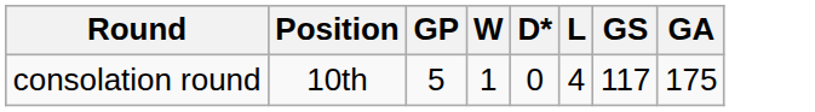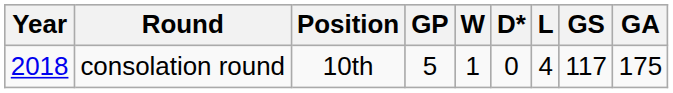 <table class="wikitable" style="text-align: center;">
 <tr>
+<th>Year</th>
 <th>Round</th>
 <th>Position</th>
 <th>GP</th>
 <th>W</th>
 <th>D*</th>
 <th>L</th>
 <th>GS</th>
 <th>GA</th>
 </tr>
 <tr>
+<td> <a href='#'>2018</a></td>
 <td>consolation round</td>
 <td>10th</td>
 <td>5</td>
 <td>1</td>
 <td>0</td>
 <td>4</td>
 <td>117</td>
 <td>175</td>
 </tr>
 </table>
